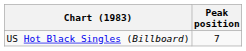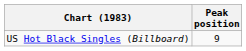 <table class="wikitable">
 <tr>
 <th>Chart (1983)</th>
 <th>Peak<br>position</th>
 </tr>
 <tr>
 <td>US <a href='#'>Hot Black Singles</a> (<em>Billboard</em>)</td>
-<td align="center">7</td>
+<td align="center">9</td>
 </tr>
 </table>
